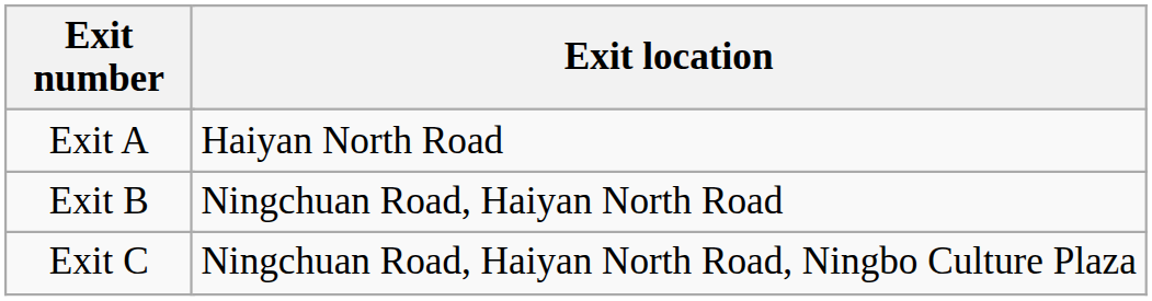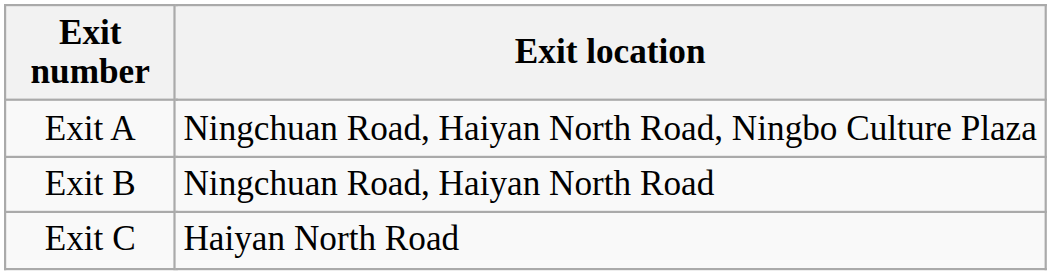 <table class="wikitable">
 <tr>
 <th style="width:70px" colspan="2">Exit number</th>
 <th>Exit location</th>
 </tr>
 <tr>
 <td align="center" colspan="2">Exit A</td>
-<td>Haiyan North Road</td>
+<td>Ningchuan Road, Haiyan North Road, Ningbo Culture Plaza</td>
 </tr>
 <tr>
 <td align="center" colspan="2">Exit B</td>
 <td>Ningchuan Road, Haiyan North Road</td>
 </tr>
 <tr>
 <td align="center" colspan="2">Exit C</td>
-<td>Ningchuan Road, Haiyan North Road, Ningbo Culture Plaza</td>
+<td>Haiyan North Road</td>
 </tr>
 </table>
